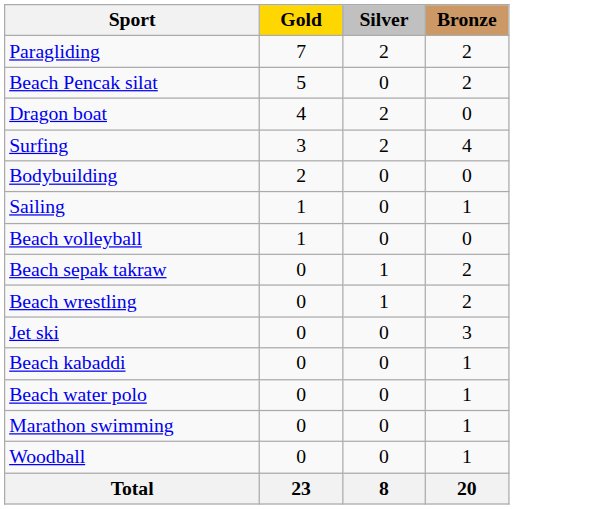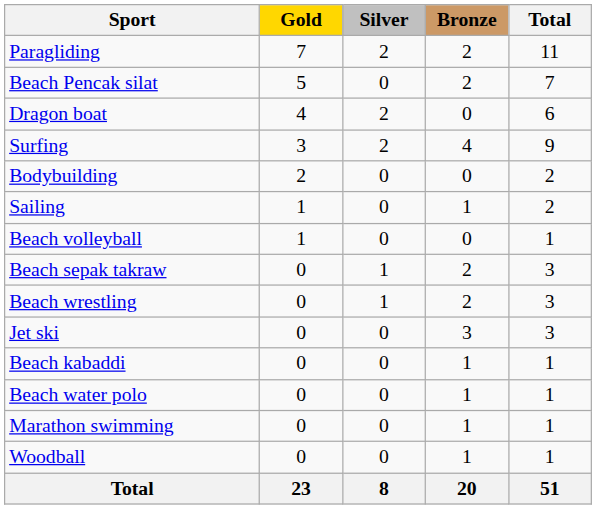 <table class="wikitable" style="text-align:center;">
 <tr>
 <th width=200>Sport</th>
 <td bgcolor=gold width=60><strong>Gold</strong></td>
 <td bgcolor=silver width=60><strong>Silver</strong></td>
 <td bgcolor=#cc9966 width=60><strong>Bronze</strong></td>
+<th width=60>Total</th>
 </tr>
 <tr>
 <td align=left><a href='#'>Paragliding</a></td>
 <td>7</td>
 <td>2</td>
 <td>2</td>
+<td>11</td>
 </tr>
 <tr>
 <td align=left><a href='#'>Beach Pencak silat</a></td>
 <td>5</td>
 <td>0</td>
 <td>2</td>
+<td>7</td>
 </tr>
 <tr>
 <td align=left><a href='#'>Dragon boat</a></td>
 <td>4</td>
 <td>2</td>
 <td>0</td>
+<td>6</td>
 </tr>
 <tr>
 <td align=left><a href='#'>Surfing</a></td>
 <td>3</td>
 <td>2</td>
 <td>4</td>
+<td>9</td>
 </tr>
 <tr>
 <td align=left><a href='#'>Bodybuilding</a></td>
 <td>2</td>
 <td>0</td>
 <td>0</td>
+<td>2</td>
 </tr>
 <tr>
 <td align=left><a href='#'>Sailing</a></td>
 <td>1</td>
 <td>0</td>
 <td>1</td>
+<td>2</td>
 </tr>
 <tr>
 <td align=left><a href='#'>Beach volleyball</a></td>
 <td>1</td>
 <td>0</td>
 <td>0</td>
+<td>1</td>
 </tr>
 <tr>
 <td align=left><a href='#'>Beach sepak takraw</a></td>
 <td>0</td>
 <td>1</td>
 <td>2</td>
+<td>3</td>
 </tr>
 <tr>
 <td align=left><a href='#'>Beach wrestling</a></td>
 <td>0</td>
 <td>1</td>
 <td>2</td>
+<td>3</td>
 </tr>
 <tr>
 <td align=left><a href='#'>Jet ski</a></td>
 <td>0</td>
 <td>0</td>
+<td>3</td>
 <td>3</td>
 </tr>
 <tr>
 <td align=left><a href='#'>Beach kabaddi</a></td>
 <td>0</td>
 <td>0</td>
 <td>1</td>
+<td>1</td>
 </tr>
 <tr>
 <td align=left><a href='#'>Beach water polo</a></td>
 <td>0</td>
 <td>0</td>
+<td>1</td>
 <td>1</td>
 </tr>
 <tr>
 <td align=left><a href='#'>Marathon swimming</a></td>
 <td>0</td>
 <td>0</td>
 <td>1</td>
+<td>1</td>
 </tr>
 <tr>
 <td align=left><a href='#'>Woodball</a></td>
 <td>0</td>
 <td>0</td>
+<td>1</td>
 <td>1</td>
 </tr>
 <tr>
 <th>Total</th>
 <th>23</th>
 <th>8</th>
 <th>20</th>
+<th>51</th>
 </tr>
 </table>
